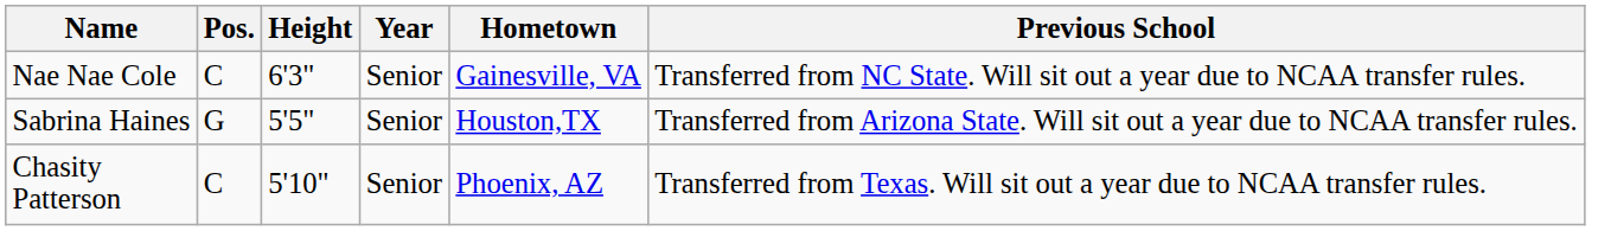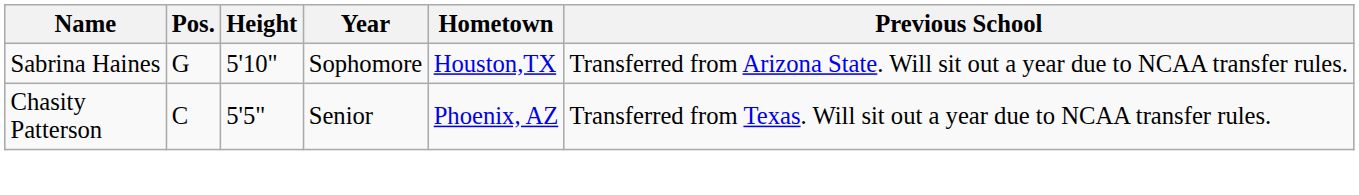 <table class="wikitable">
 <tr>
 <th>Name</th>
 <th>Pos.</th>
 <th>Height</th>
 <th>Year</th>
 <th>Hometown</th>
 <th>Previous School</th>
 </tr>
 <tr>
-<td>Nae Nae Cole</td>
-<td>C</td>
-<td>6'3"</td>
-<td>Senior</td>
-<td><a href='#'>Gainesville, VA</a></td>
-<td>Transferred from <a href='#'>NC State</a>. Will sit out a year due to NCAA transfer rules.</td>
-</tr>
-<tr>
 <td>Sabrina Haines</td>
 <td>G</td>
-<td>5'5"</td>
-<td>Senior</td>
+<td>5'10"</td>
+<td>Sophomore</td>
 <td><a href='#'>Houston,TX</a></td>
 <td>Transferred from <a href='#'>Arizona State</a>. Will sit out a year due to NCAA transfer rules.</td>
 </tr>
 <tr>
 <td>Chasity<br>Patterson</td>
 <td>C</td>
-<td>5'10"</td>
+<td>5'5"</td>
 <td>Senior</td>
 <td><a href='#'>Phoenix, AZ</a></td>
 <td>Transferred from <a href='#'>Texas</a>. Will sit out a year due to NCAA transfer rules.</td>
 </tr>
 </table>
